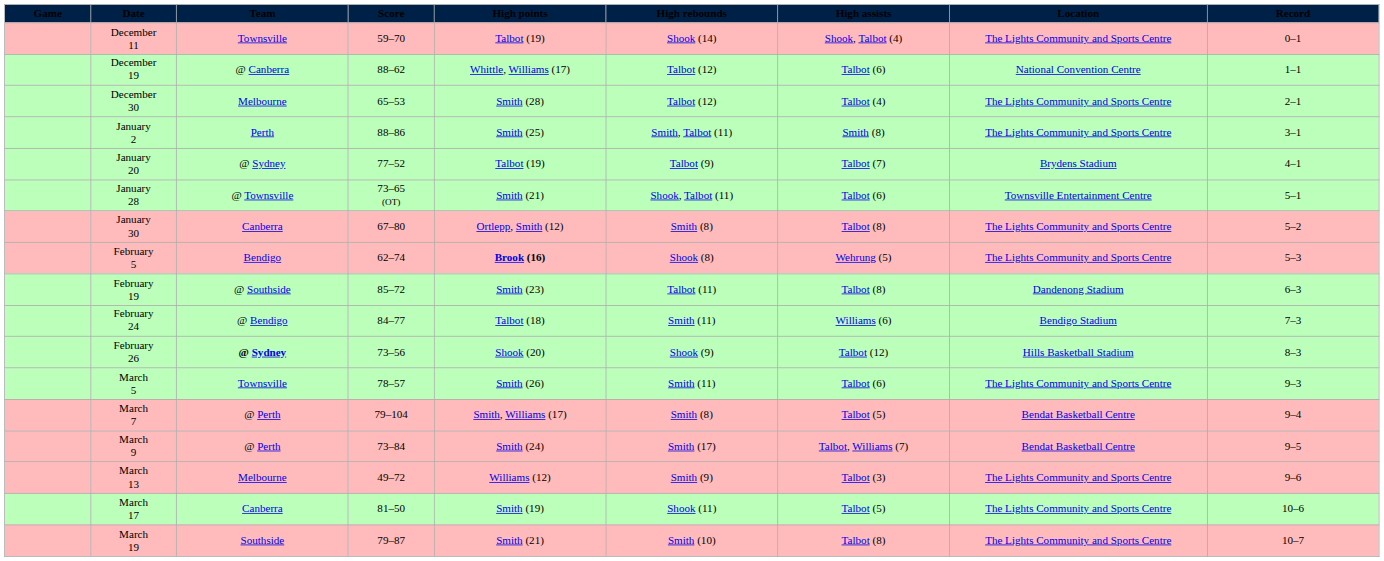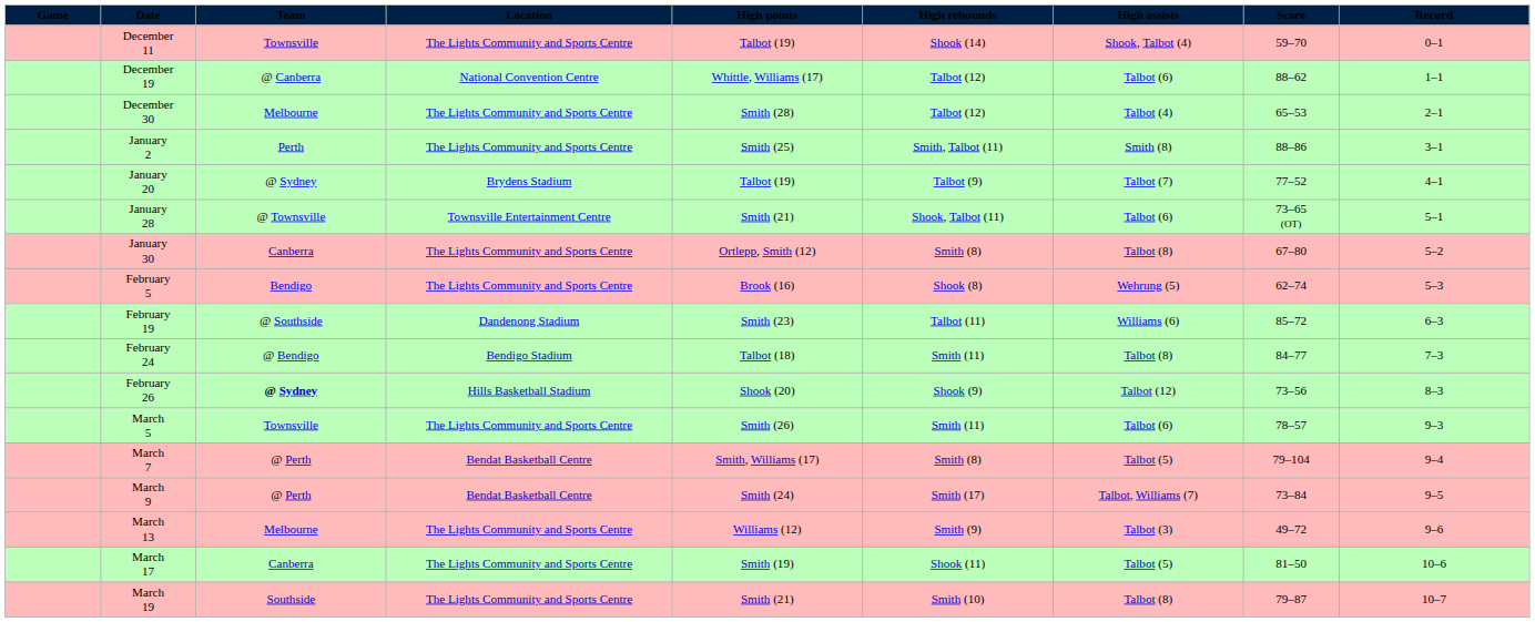 <table class="wikitable" style="font-size:90%; text-align: center; width: 90%; margin:1em auto;">
 <tr>
 <th style="background:#002147; width: 5%;"><span>Game</span></th>
 <th style="background:#002147; width: 5%;"><span>Date</span></th>
 <th style="background:#002147; width: 10%;"><span>Team</span></th>
-<th style="background:#002147; width: 5%;"><span>Score</span></th>
+<th style="background:#002147; width: 15%;"><span>Location</span></th>
 <th style="background:#002147; width: 10%;"><span>High points</span></th>
 <th style="background:#002147; width: 10%;"><span>High rebounds</span></th>
 <th style="background:#002147; width: 10%;"><span>High assists</span></th>
-<th style="background:#002147; width: 15%;"><span>Location</span></th>
+<th style="background:#002147; width: 5%;"><span>Score</span></th>
 <th style="background:#002147; width: 10%;"><span>Record</span></th>
 </tr>
 <tr style= "background:#fbb;">
 <td></td>
 <td>December <br> 11</td>
 <td><a href='#'>Townsville</a></td>
-<td>59–70</td>
+<td><a href='#'>The Lights Community and Sports Centre</a></td>
 <td><a href='#'>Talbot</a> (19)</td>
 <td><a href='#'>Shook</a> (14)</td>
 <td><a href='#'>Shook</a>, <a href='#'>Talbot</a> (4)</td>
-<td><a href='#'>The Lights Community and Sports Centre</a></td>
+<td>59–70</td>
 <td>0–1</td>
 </tr>
 <tr style= "background:#bfb;">
 <td></td>
 <td>December <br> 19</td>
 <td>@ <a href='#'>Canberra</a></td>
-<td>88–62</td>
+<td><a href='#'>National Convention Centre</a></td>
 <td><a href='#'>Whittle</a>, <a href='#'>Williams</a> (17)</td>
 <td><a href='#'>Talbot</a> (12)</td>
 <td><a href='#'>Talbot</a> (6)</td>
-<td><a href='#'>National Convention Centre</a></td>
+<td>88–62</td>
 <td>1–1</td>
 </tr>
 <tr style= "background:#bfb;">
 <td></td>
 <td>December <br> 30</td>
 <td><a href='#'>Melbourne</a></td>
-<td>65–53</td>
+<td><a href='#'>The Lights Community and Sports Centre</a></td>
 <td><a href='#'>Smith</a> (28)</td>
 <td><a href='#'>Talbot</a> (12)</td>
 <td><a href='#'>Talbot</a> (4)</td>
-<td><a href='#'>The Lights Community and Sports Centre</a></td>
+<td>65–53</td>
 <td>2–1</td>
 </tr>
 <tr style= "background:#bfb;">
 <td></td>
 <td>January <br> 2</td>
 <td><a href='#'>Perth</a></td>
-<td>88–86</td>
+<td><a href='#'>The Lights Community and Sports Centre</a></td>
 <td><a href='#'>Smith</a> (25)</td>
 <td><a href='#'>Smith</a>, <a href='#'>Talbot</a> (11)</td>
 <td><a href='#'>Smith</a> (8)</td>
-<td><a href='#'>The Lights Community and Sports Centre</a></td>
+<td>88–86</td>
 <td>3–1</td>
 </tr>
 <tr style= "background:#bfb;">
 <td></td>
 <td>January <br> 20</td>
 <td>@ <a href='#'>Sydney</a></td>
-<td>77–52</td>
+<td><a href='#'>Brydens Stadium</a></td>
 <td><a href='#'>Talbot</a> (19)</td>
 <td><a href='#'>Talbot</a> (9)</td>
 <td><a href='#'>Talbot</a> (7)</td>
-<td><a href='#'>Brydens Stadium</a></td>
+<td>77–52</td>
 <td>4–1</td>
 </tr>
 <tr style= "background:#bfb;">
 <td></td>
 <td>January <br> 28</td>
 <td>@ <a href='#'>Townsville</a></td>
-<td>73–65 <br><small>(OT)</small></td>
+<td><a href='#'>Townsville Entertainment Centre</a></td>
 <td><a href='#'>Smith</a> (21)</td>
 <td><a href='#'>Shook</a>, <a href='#'>Talbot</a> (11)</td>
 <td><a href='#'>Talbot</a> (6)</td>
-<td><a href='#'>Townsville Entertainment Centre</a></td>
+<td>73–65 <br><small>(OT)</small></td>
 <td>5–1</td>
 </tr>
 <tr style= "background:#fbb;">
 <td></td>
 <td>January <br> 30</td>
 <td><a href='#'>Canberra</a></td>
-<td>67–80</td>
+<td><a href='#'>The Lights Community and Sports Centre</a></td>
 <td><a href='#'>Ortlepp</a>, <a href='#'>Smith</a> (12)</td>
 <td><a href='#'>Smith</a> (8)</td>
 <td><a href='#'>Talbot</a> (8)</td>
-<td><a href='#'>The Lights Community and Sports Centre</a></td>
+<td>67–80</td>
 <td>5–2</td>
 </tr>
 <tr style= "background:#fbb;">
 <td></td>
 <td>February <br> 5</td>
 <td><a href='#'>Bendigo</a></td>
-<td>62–74</td>
-<td><strong><a href='#'>Brook</a> (16)</strong></td>
+<td><a href='#'>The Lights Community and Sports Centre</a></td>
+<td><a href='#'>Brook</a> (16)</td>
 <td><a href='#'>Shook</a> (8)</td>
 <td><a href='#'>Wehrung</a> (5)</td>
-<td><a href='#'>The Lights Community and Sports Centre</a></td>
+<td>62–74</td>
 <td>5–3</td>
 </tr>
 <tr style= "background:#bfb;">
 <td></td>
 <td>February <br> 19</td>
 <td>@ <a href='#'>Southside</a></td>
-<td>85–72</td>
+<td><a href='#'>Dandenong Stadium</a></td>
 <td><a href='#'>Smith</a> (23)</td>
 <td><a href='#'>Talbot</a> (11)</td>
-<td><a href='#'>Talbot</a> (8)</td>
-<td><a href='#'>Dandenong Stadium</a></td>
+<td><a href='#'>Williams</a> (6)</td>
+<td>85–72</td>
 <td>6–3</td>
 </tr>
 <tr style= "background:#bfb;">
 <td></td>
 <td>February <br> 24</td>
 <td>@ <a href='#'>Bendigo</a></td>
-<td>84–77</td>
+<td><a href='#'>Bendigo Stadium</a></td>
 <td><a href='#'>Talbot</a> (18)</td>
 <td><a href='#'>Smith</a> (11)</td>
-<td><a href='#'>Williams</a> (6)</td>
-<td><a href='#'>Bendigo Stadium</a></td>
+<td><a href='#'>Talbot</a> (8)</td>
+<td>84–77</td>
 <td>7–3</td>
 </tr>
 <tr style= "background:#bfb;">
 <td></td>
 <td>February <br> 26</td>
 <td><strong>@ <a href='#'>Sydney</a></strong></td>
-<td>73–56</td>
+<td><a href='#'>Hills Basketball Stadium</a></td>
 <td><a href='#'>Shook</a> (20)</td>
 <td><a href='#'>Shook</a> (9)</td>
 <td><a href='#'>Talbot</a> (12)</td>
-<td><a href='#'>Hills Basketball Stadium</a></td>
+<td>73–56</td>
 <td>8–3</td>
 </tr>
 <tr style= "background:#bfb;">
 <td></td>
 <td>March <br> 5</td>
 <td><a href='#'>Townsville</a></td>
-<td>78–57</td>
+<td><a href='#'>The Lights Community and Sports Centre</a></td>
 <td><a href='#'>Smith</a> (26)</td>
 <td><a href='#'>Smith</a> (11)</td>
 <td><a href='#'>Talbot</a> (6)</td>
-<td><a href='#'>The Lights Community and Sports Centre</a></td>
+<td>78–57</td>
 <td>9–3</td>
 </tr>
 <tr style= "background:#fbb;">
 <td></td>
 <td>March <br> 7</td>
 <td>@ <a href='#'>Perth</a></td>
-<td>79–104</td>
+<td><a href='#'>Bendat Basketball Centre</a></td>
 <td><a href='#'>Smith</a>, <a href='#'>Williams</a> (17)</td>
 <td><a href='#'>Smith</a> (8)</td>
 <td><a href='#'>Talbot</a> (5)</td>
-<td><a href='#'>Bendat Basketball Centre</a></td>
+<td>79–104</td>
 <td>9–4</td>
 </tr>
 <tr style= "background:#fbb;">
 <td></td>
 <td>March <br> 9</td>
 <td>@ <a href='#'>Perth</a></td>
-<td>73–84</td>
+<td><a href='#'>Bendat Basketball Centre</a></td>
 <td><a href='#'>Smith</a> (24)</td>
 <td><a href='#'>Smith</a> (17)</td>
 <td><a href='#'>Talbot</a>, <a href='#'>Williams</a> (7)</td>
-<td><a href='#'>Bendat Basketball Centre</a></td>
+<td>73–84</td>
 <td>9–5</td>
 </tr>
 <tr style= "background:#fbb;">
 <td></td>
 <td>March <br> 13</td>
 <td><a href='#'>Melbourne</a></td>
-<td>49–72</td>
+<td><a href='#'>The Lights Community and Sports Centre</a></td>
 <td><a href='#'>Williams</a> (12)</td>
 <td><a href='#'>Smith</a> (9)</td>
 <td><a href='#'>Talbot</a> (3)</td>
-<td><a href='#'>The Lights Community and Sports Centre</a></td>
+<td>49–72</td>
 <td>9–6</td>
 </tr>
 <tr style= "background:#bfb;">
 <td></td>
 <td>March <br> 17</td>
 <td><a href='#'>Canberra</a></td>
-<td>81–50</td>
+<td><a href='#'>The Lights Community and Sports Centre</a></td>
 <td><a href='#'>Smith</a> (19)</td>
 <td><a href='#'>Shook</a> (11)</td>
 <td><a href='#'>Talbot</a> (5)</td>
-<td><a href='#'>The Lights Community and Sports Centre</a></td>
+<td>81–50</td>
 <td>10–6</td>
 </tr>
 <tr style= "background:#fbb;">
 <td></td>
 <td>March <br> 19</td>
 <td><a href='#'>Southside</a></td>
-<td>79–87</td>
+<td><a href='#'>The Lights Community and Sports Centre</a></td>
 <td><a href='#'>Smith</a> (21)</td>
 <td><a href='#'>Smith</a> (10)</td>
 <td><a href='#'>Talbot</a> (8)</td>
-<td><a href='#'>The Lights Community and Sports Centre</a></td>
+<td>79–87</td>
 <td>10–7</td>
 </tr>
 </table>
